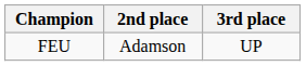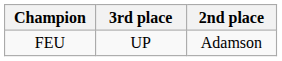 <table class="wikitable" style="font-size:90%; line-height:12pt; text-align:center;">
 <tr>
 <th width="75">Champion</th>
+<th width="75">3rd place</th>
 <th width="75">2nd place</th>
-<th width="75">3rd place</th>
 </tr>
 <tr>
 <td> FEU</td>
+<td> UP</td>
 <td> Adamson</td>
-<td> UP</td>
 </tr>
 </table>
